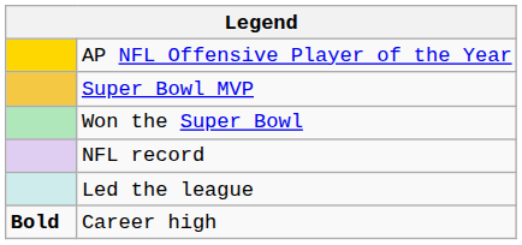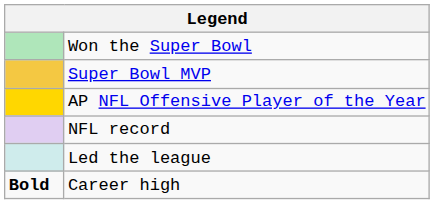 <table class="wikitable">
 <tr>
 <th colspan="2">Legend</th>
 </tr>
 <tr>
-<td style="background:#ffd700; width:3em;"></td>
-<td>AP <a href='#'>NFL Offensive Player of the Year</a></td>
+<td style="background:#afe6ba; width:3em;"></td>
+<td>Won the <a href='#'>Super Bowl</a></td>
 </tr>
 <tr>
 <td style="background:#f4c842; width:3em;"></td>
 <td><a href='#'>Super Bowl MVP</a></td>
 </tr>
 <tr>
-<td style="background:#afe6ba; width:3em;"></td>
-<td>Won the <a href='#'>Super Bowl</a></td>
+<td style="background:#ffd700; width:3em;"></td>
+<td>AP <a href='#'>NFL Offensive Player of the Year</a></td>
 </tr>
 <tr>
 <td style="background:#e0cef2; width:3em;"></td>
 <td>NFL record</td>
 </tr>
 <tr>
 <td style="background:#cfecec; width:3em;"></td>
 <td>Led the league</td>
 </tr>
 <tr>
 <td style="width:3em;"><strong>Bold</strong></td>
 <td>Career high</td>
 </tr>
 </table>
